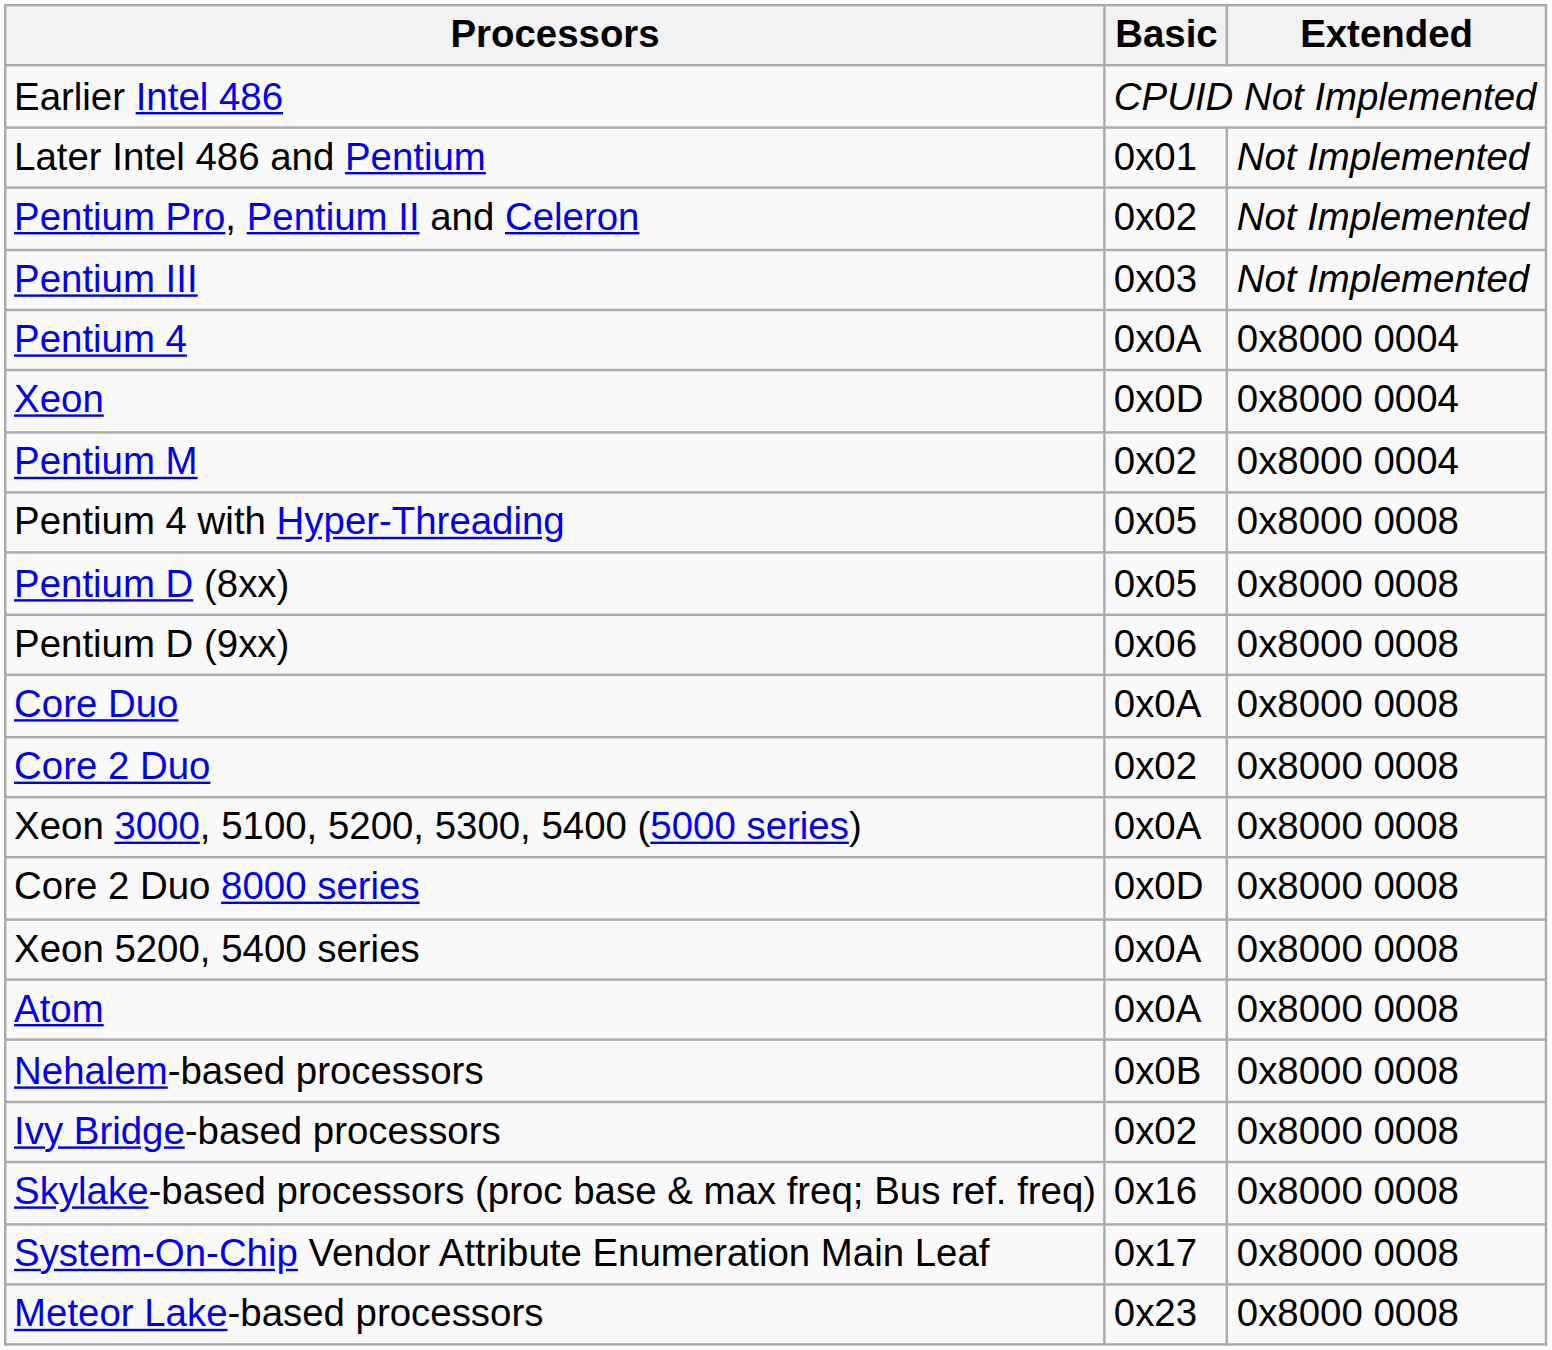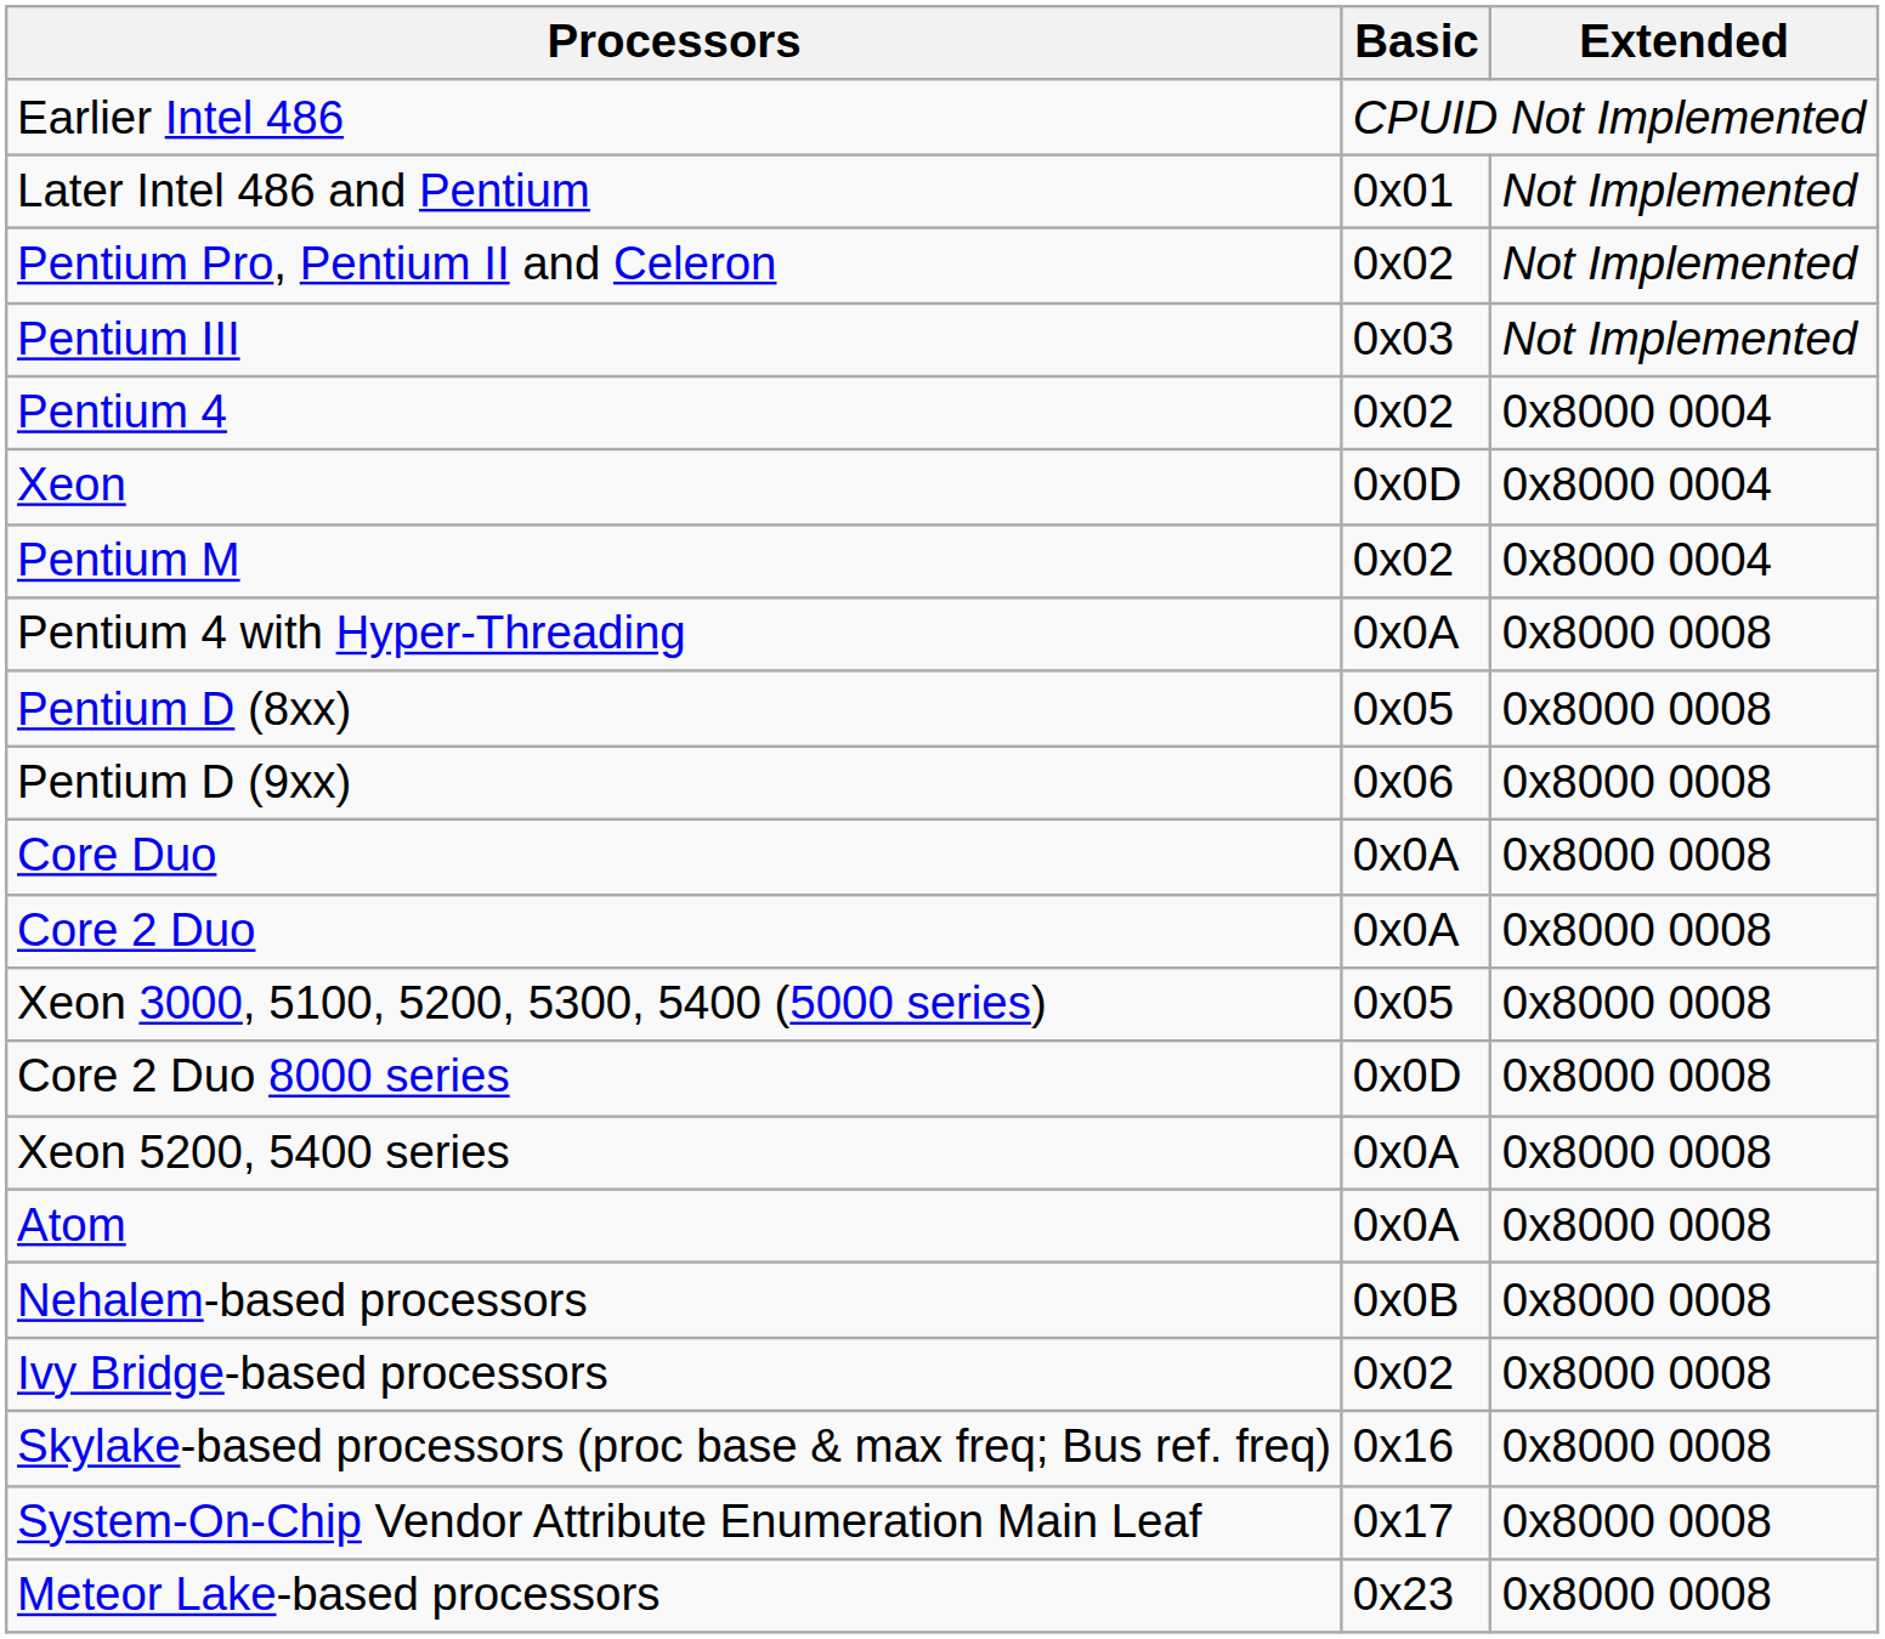 <table class="wikitable">
 <tr>
 <th>Processors</th>
 <th>Basic</th>
 <th>Extended</th>
 </tr>
 <tr>
 <td>Earlier <a href='#'>Intel 486</a></td>
 <td colspan=2><em>CPUID Not Implemented</em></td>
 </tr>
 <tr>
 <td>Later Intel 486 and <a href='#'>Pentium</a></td>
 <td>0x01</td>
 <td><em>Not Implemented</em></td>
 </tr>
 <tr>
 <td><a href='#'>Pentium Pro</a>, <a href='#'>Pentium II</a> and <a href='#'>Celeron</a></td>
 <td>0x02</td>
 <td><em>Not Implemented</em></td>
 </tr>
 <tr>
 <td><a href='#'>Pentium III</a></td>
 <td>0x03</td>
 <td><em>Not Implemented</em></td>
 </tr>
 <tr>
 <td><a href='#'>Pentium 4</a></td>
-<td>0x0A</td>
+<td>0x02</td>
 <td>0x8000 0004</td>
 </tr>
 <tr>
 <td><a href='#'>Xeon</a></td>
 <td>0x0D</td>
 <td>0x8000 0004</td>
 </tr>
 <tr>
 <td><a href='#'>Pentium M</a></td>
 <td>0x02</td>
 <td>0x8000 0004</td>
 </tr>
 <tr>
 <td>Pentium 4 with <a href='#'>Hyper-Threading</a></td>
-<td>0x05</td>
+<td>0x0A</td>
 <td>0x8000 0008</td>
 </tr>
 <tr>
 <td><a href='#'>Pentium D</a> (8xx)</td>
 <td>0x05</td>
 <td>0x8000 0008</td>
 </tr>
 <tr>
 <td>Pentium D (9xx)</td>
 <td>0x06</td>
 <td>0x8000 0008</td>
 </tr>
 <tr>
 <td><a href='#'>Core Duo</a></td>
 <td>0x0A</td>
 <td>0x8000 0008</td>
 </tr>
 <tr>
 <td><a href='#'>Core 2 Duo</a></td>
-<td>0x02</td>
+<td>0x0A</td>
 <td>0x8000 0008</td>
 </tr>
 <tr>
 <td>Xeon <a href='#'>3000</a>, 5100, 5200, 5300, 5400 (<a href='#'>5000 series</a>)</td>
-<td>0x0A</td>
+<td>0x05</td>
 <td>0x8000 0008</td>
 </tr>
 <tr>
 <td>Core 2 Duo <a href='#'>8000 series</a></td>
 <td>0x0D</td>
 <td>0x8000 0008</td>
 </tr>
 <tr>
 <td>Xeon 5200, 5400 series</td>
 <td>0x0A</td>
 <td>0x8000 0008</td>
 </tr>
 <tr>
 <td><a href='#'>Atom</a></td>
 <td>0x0A</td>
 <td>0x8000 0008</td>
 </tr>
 <tr>
 <td><a href='#'>Nehalem</a>-based processors</td>
 <td>0x0B</td>
 <td>0x8000 0008</td>
 </tr>
 <tr>
 <td><a href='#'>Ivy Bridge</a>-based processors</td>
 <td>0x02</td>
 <td>0x8000 0008</td>
 </tr>
 <tr>
 <td><a href='#'>Skylake</a>-based processors (proc base & max freq; Bus ref. freq)</td>
 <td>0x16</td>
 <td>0x8000 0008</td>
 </tr>
 <tr>
 <td><a href='#'>System-On-Chip</a> Vendor Attribute Enumeration Main Leaf</td>
 <td>0x17</td>
 <td>0x8000 0008</td>
 </tr>
 <tr>
 <td><a href='#'>Meteor Lake</a>-based processors</td>
 <td>0x23</td>
 <td>0x8000 0008</td>
 </tr>
 </table>
